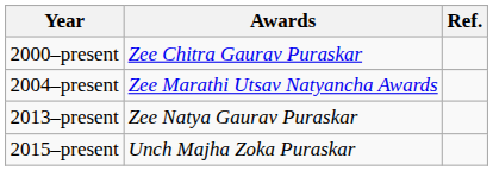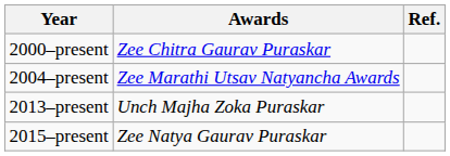 <table class="wikitable sortable">
 <tr>
 <th>Year</th>
 <th>Awards</th>
 <th>Ref.</th>
 </tr>
 <tr>
 <td>2000–present</td>
 <td><em><a href='#'>Zee Chitra Gaurav Puraskar</a></em></td>
 <td></td>
 </tr>
 <tr>
 <td>2004–present</td>
 <td><em><a href='#'>Zee Marathi Utsav Natyancha Awards</a></em></td>
 <td></td>
 </tr>
 <tr>
 <td>2013–present</td>
-<td><em>Zee Natya Gaurav Puraskar</em></td>
+<td><em>Unch Majha Zoka Puraskar</em></td>
 <td></td>
 </tr>
 <tr>
 <td>2015–present</td>
-<td><em>Unch Majha Zoka Puraskar</em></td>
+<td><em>Zee Natya Gaurav Puraskar</em></td>
 <td></td>
 </tr>
 </table>
